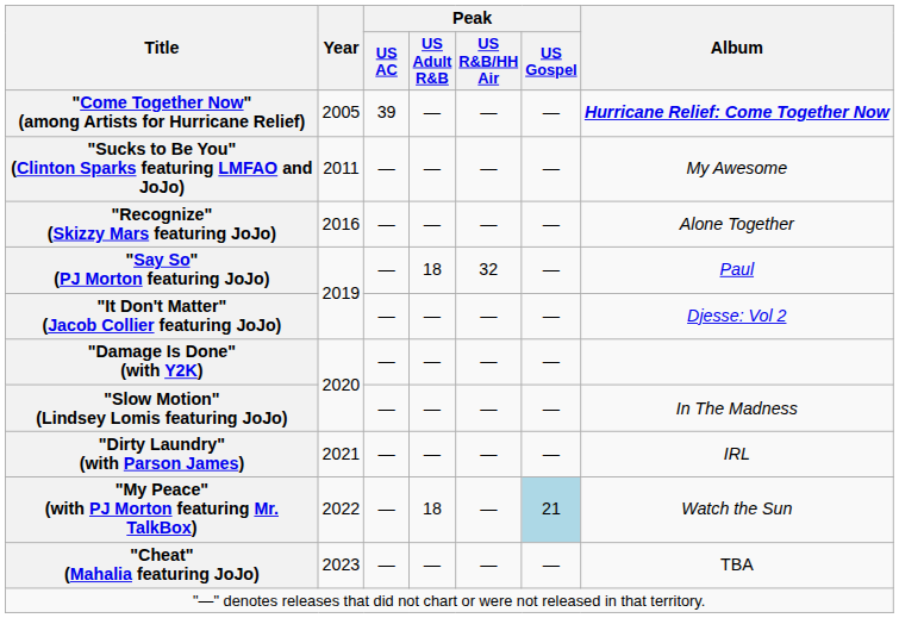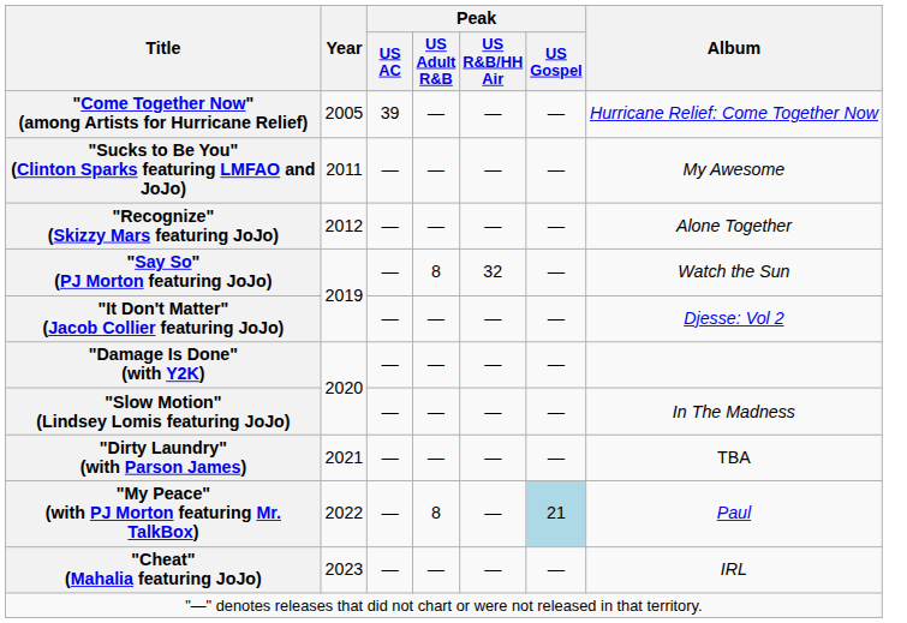 <table class="wikitable plainrowheaders" style="text-align:center;">
 <tr>
 <th scope="col" rowspan="2" style="width:18em;">Title</th>
 <th scope="col" rowspan="2">Year</th>
 <th scope="col" colspan="4">Peak</th>
 <th scope="col" rowspan="2">Album</th>
 </tr>
 <tr>
 <th scope="col" style="width:2.5em;font-size:90%;"><a href='#'>US<br>AC</a><br></th>
 <th scope="col" style="width:2.5em;font-size:90%;"><a href='#'>US<br>Adult<br>R&B</a><br></th>
 <th scope="col" style="width:2.5em;font-size:90%;"><a href='#'>US<br>R&B/HH<br>Air</a><br></th>
 <th scope="col" style="width:2.5em;font-size:90%;"><a href='#'>US<br>Gospel</a><br></th>
 </tr>
 <tr>
 <th scope="row">"<a href='#'>Come Together Now</a>"<br><span>(among Artists for Hurricane Relief)</span></th>
 <td>2005</td>
 <td>39</td>
 <td>—</td>
 <td>—</td>
 <td>—</td>
-<td><strong><em><a href='#'>Hurricane Relief: Come Together Now</a></em></strong></td>
+<td><em><a href='#'>Hurricane Relief: Come Together Now</a></em></td>
 </tr>
 <tr>
 <th scope="row">"Sucks to Be You"<br><span>(<a href='#'>Clinton Sparks</a> featuring <a href='#'>LMFAO</a> and JoJo)</span></th>
 <td>2011</td>
 <td>—</td>
 <td>—</td>
 <td>—</td>
 <td>—</td>
 <td><em>My Awesome</em></td>
 </tr>
 <tr>
 <th scope="row">"Recognize"<br><span>(<a href='#'>Skizzy Mars</a> featuring JoJo)</span></th>
-<td>2016</td>
+<td>2012</td>
 <td>—</td>
 <td>—</td>
 <td>—</td>
 <td>—</td>
 <td><em>Alone Together</em></td>
 </tr>
 <tr>
 <th scope="row">"<a href='#'>Say So</a>"<br><span>(<a href='#'>PJ Morton</a> featuring JoJo)</span></th>
 <td rowspan="2">2019</td>
 <td>—</td>
-<td>18</td>
+<td>8</td>
 <td>32</td>
 <td>—</td>
-<td><em><a href='#'>Paul</a></em></td>
+<td><em>Watch the Sun</em></td>
 </tr>
 <tr>
 <th scope="row">"It Don't Matter"<br><span>(<a href='#'>Jacob Collier</a> featuring JoJo)</span></th>
 <td>—</td>
 <td>—</td>
 <td>—</td>
 <td>—</td>
 <td><em><a href='#'>Djesse: Vol 2</a></em></td>
 </tr>
 <tr>
 <th scope="row">"Damage Is Done"<br><span>(with <a href='#'>Y2K</a>)</span></th>
 <td rowspan="2">2020</td>
 <td>—</td>
 <td>—</td>
 <td>—</td>
 <td>—</td>
 <td></td>
 </tr>
 <tr>
 <th scope="row">"Slow Motion"<br><span>(Lindsey Lomis featuring JoJo)</span></th>
 <td>—</td>
 <td>—</td>
 <td>—</td>
 <td>—</td>
 <td><em>In The Madness</em></td>
 </tr>
 <tr>
 <th scope="row">"Dirty Laundry"<br><span>(with <a href='#'>Parson James</a>)</span></th>
 <td rowspan="1">2021</td>
 <td>—</td>
 <td>—</td>
 <td>—</td>
 <td>—</td>
-<td><em>IRL</em></td>
+<td>TBA</td>
 </tr>
 <tr>
 <th scope="row">"My Peace"<br><span>(with <a href='#'>PJ Morton</a> featuring <a href='#'>Mr. TalkBox</a>)</span></th>
 <td rowspan="1">2022</td>
 <td>—</td>
-<td>18</td>
+<td>8</td>
 <td>—</td>
 <td style="background: lightblue;">21</td>
-<td><em>Watch the Sun</em></td>
+<td><em><a href='#'>Paul</a></em></td>
 </tr>
 <tr>
 <th scope="row">"Cheat"<br><span>(<a href='#'>Mahalia</a> featuring JoJo)</span></th>
 <td rowspan="1">2023</td>
 <td>—</td>
 <td>—</td>
 <td>—</td>
 <td>—</td>
-<td>TBA</td>
+<td><em>IRL</em></td>
 </tr>
 <tr>
 <td colspan="15" style="text-align:center; font-size:90%;">"—" denotes releases that did not chart or were not released in that territory.</td>
 </tr>
 </table>
